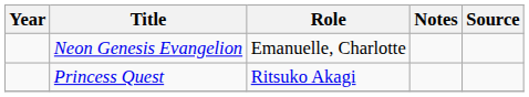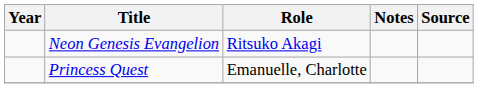 <table class="wikitable sortable plainrowheaders">
 <tr>
 <th>Year</th>
 <th>Title</th>
 <th>Role</th>
 <th class="unsortable">Notes</th>
 <th class="unsortable">Source</th>
 </tr>
 <tr>
 <td></td>
 <td><em><a href='#'>Neon Genesis Evangelion</a></em></td>
-<td>Emanuelle, Charlotte</td>
+<td><a href='#'>Ritsuko Akagi</a></td>
 <td></td>
 <td></td>
 </tr>
 <tr>
 <td></td>
 <td><em><a href='#'>Princess Quest</a></em></td>
-<td><a href='#'>Ritsuko Akagi</a></td>
+<td>Emanuelle, Charlotte</td>
 <td></td>
 <td></td>
 </tr>
 <tr>
 </tr>
 </table>
